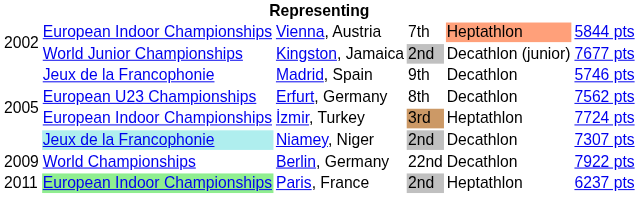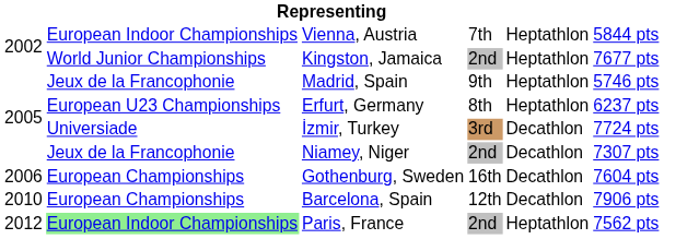 <table>
 <tr>
 <th colspan="6">Representing </th>
 </tr>
 <tr>
 <td rowspan=2>2002</td>
 <td><a href='#'>European Indoor Championships</a></td>
 <td><a href='#'>Vienna</a>, Austria</td>
 <td>7th</td>
-<td style="background: lightsalmon;">Heptathlon</td>
+<td>Heptathlon</td>
 <td><a href='#'>5844 pts</a></td>
 </tr>
 <tr>
 <td><a href='#'>World Junior Championships</a></td>
 <td><a href='#'>Kingston</a>, Jamaica</td>
 <td bgcolor="silver">2nd</td>
-<td>Decathlon (junior)</td>
+<td>Heptathlon</td>
 <td><a href='#'>7677 pts</a></td>
 </tr>
 <tr>
 <td rowspan=4>2005</td>
 <td><a href='#'>Jeux de la Francophonie</a></td>
 <td><a href='#'>Madrid</a>, Spain</td>
 <td>9th</td>
-<td>Decathlon</td>
+<td>Heptathlon</td>
 <td><a href='#'>5746 pts</a></td>
 </tr>
 <tr>
 <td><a href='#'>European U23 Championships</a></td>
 <td><a href='#'>Erfurt</a>, Germany</td>
 <td>8th</td>
-<td>Decathlon</td>
-<td><a href='#'>7562 pts</a></td>
+<td>Heptathlon</td>
+<td><a href='#'>6237 pts</a></td>
 </tr>
 <tr>
-<td><a href='#'>European Indoor Championships</a></td>
+<td><a href='#'>Universiade</a></td>
 <td><a href='#'>İzmir</a>, Turkey</td>
 <td bgcolor="cc9966">3rd</td>
-<td>Heptathlon</td>
+<td>Decathlon</td>
 <td><a href='#'>7724 pts</a></td>
 </tr>
 <tr>
-<td style="background: paleturquoise;"><a href='#'>Jeux de la Francophonie</a></td>
+<td><a href='#'>Jeux de la Francophonie</a></td>
 <td><a href='#'>Niamey</a>, Niger</td>
 <td bgcolor="silver">2nd</td>
 <td>Decathlon</td>
 <td><a href='#'>7307 pts</a></td>
 </tr>
 <tr>
-<td>2009</td>
-<td><a href='#'>World Championships</a></td>
-<td><a href='#'>Berlin</a>, Germany</td>
-<td>22nd</td>
+<td>2006</td>
+<td><a href='#'>European Championships</a></td>
+<td><a href='#'>Gothenburg</a>, Sweden</td>
+<td>16th</td>
 <td>Decathlon</td>
-<td><a href='#'>7922 pts</a></td>
+<td><a href='#'>7604 pts</a></td>
 </tr>
 <tr>
-<td>2011</td>
+<td>2010</td>
+<td><a href='#'>European Championships</a></td>
+<td><a href='#'>Barcelona</a>, Spain</td>
+<td>12th</td>
+<td>Decathlon</td>
+<td><a href='#'>7906 pts</a></td>
+</tr>
+<tr>
+<td>2012</td>
 <td style="background: lightgreen;"><a href='#'>European Indoor Championships</a></td>
 <td><a href='#'>Paris</a>, France</td>
 <td bgcolor="silver">2nd</td>
 <td>Heptathlon</td>
-<td><a href='#'>6237 pts</a></td>
+<td><a href='#'>7562 pts</a></td>
 </tr>
 </table>
